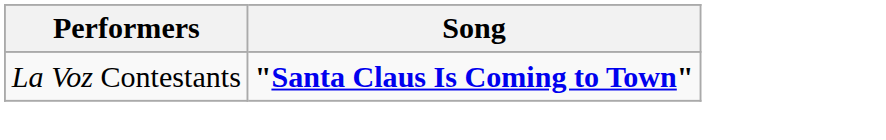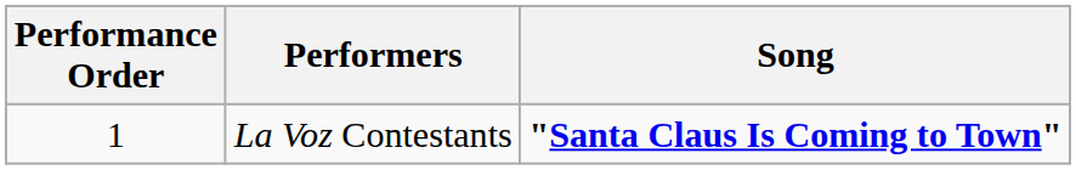 <table class="wikitable" style="text-align: center; width: auto;">
 <tr>
+<th>Performance <br>Order</th>
 <th>Performers</th>
 <th>Song</th>
 </tr>
 <tr>
+<td>1</td>
 <td><em>La Voz</em> Contestants <br></td>
 <td><strong>"<a href='#'>Santa Claus Is Coming to Town</a>"</strong></td>
 </tr>
 </table>
